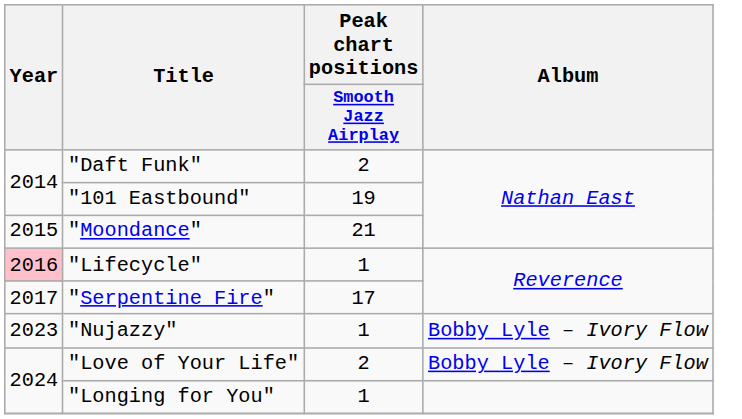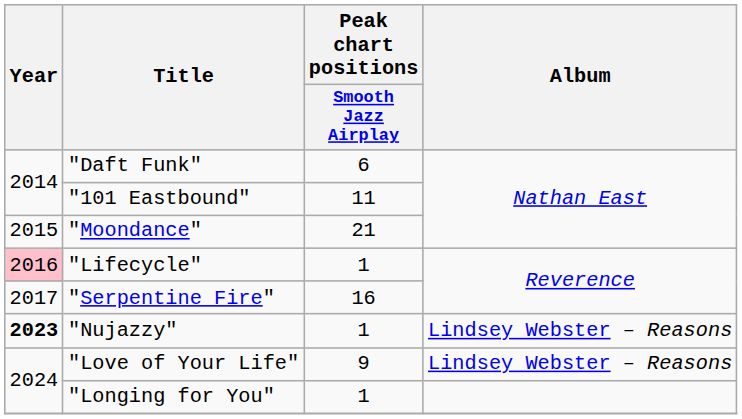 <table class="wikitable" style="text-align:center";>
 <tr>
 <th rowspan="2">Year</th>
 <th rowspan="2">Title</th>
 <th colspan="1">Peak chart positions</th>
 <th rowspan="2">Album</th>
 </tr>
 <tr style="font-size:smaller;">
 <th style="width:50px;"><a href='#'>Smooth Jazz<br>Airplay</a><br></th>
 </tr>
 <tr>
 <td rowspan="2">2014</td>
 <td align="left">"Daft Funk"</td>
-<td>2</td>
+<td>6</td>
 <td rowspan="3"><em><a href='#'>Nathan East</a></em></td>
 </tr>
 <tr>
 <td align="left">"101 Eastbound"</td>
-<td>19</td>
+<td>11</td>
 </tr>
 <tr>
 <td>2015</td>
 <td align="left">"<a href='#'>Moondance</a>" <br></td>
 <td>21</td>
 </tr>
 <tr>
 <td style="background: pink;">2016</td>
 <td align="left">"Lifecycle"</td>
 <td>1</td>
 <td rowspan="2"><em><a href='#'>Reverence</a></em></td>
 </tr>
 <tr>
 <td>2017</td>
 <td align="left">"<a href='#'>Serpentine Fire</a>" <br></td>
-<td>17</td>
+<td>16</td>
 </tr>
 <tr>
-<td>2023</td>
+<td><strong>2023</strong></td>
 <td align="left">"Nujazzy" <br></td>
 <td>1</td>
-<td><a href='#'>Bobby Lyle</a> – <em>Ivory Flow</em></td>
+<td><a href='#'>Lindsey Webster</a> – <em>Reasons</em></td>
 </tr>
 <tr>
 <td rowspan="2">2024</td>
 <td align="left">"Love of Your Life" <br></td>
-<td>2</td>
-<td><a href='#'>Bobby Lyle</a> – <em>Ivory Flow</em></td>
+<td>9</td>
+<td><a href='#'>Lindsey Webster</a> – <em>Reasons</em></td>
 </tr>
 <tr>
 <td align="left">"Longing for You" <br></td>
 <td>1</td>
 <td></td>
 </tr>
 <tr>
 </tr>
 </table>
